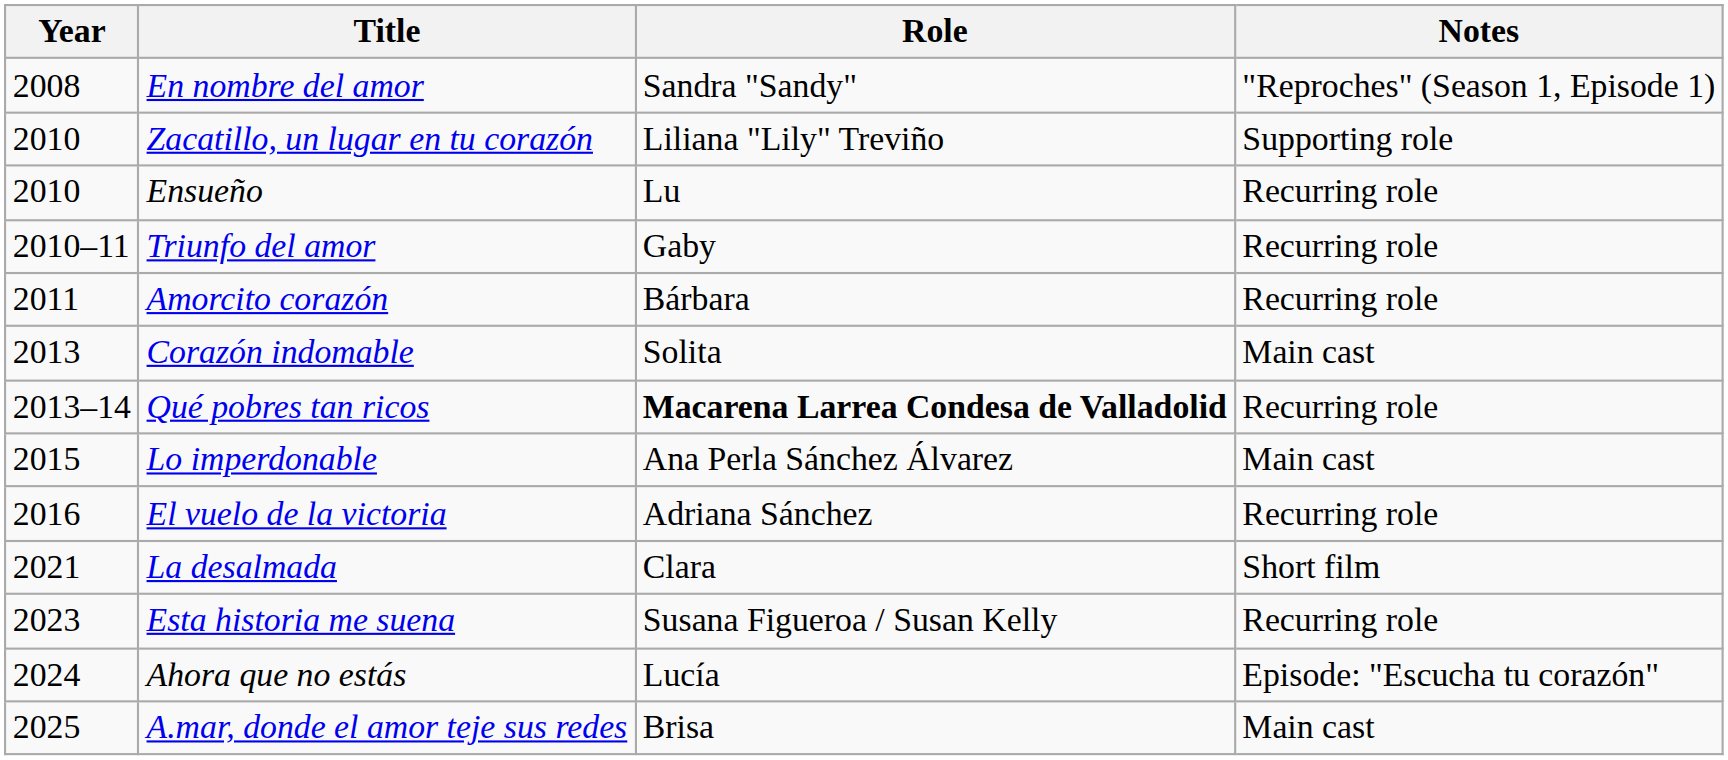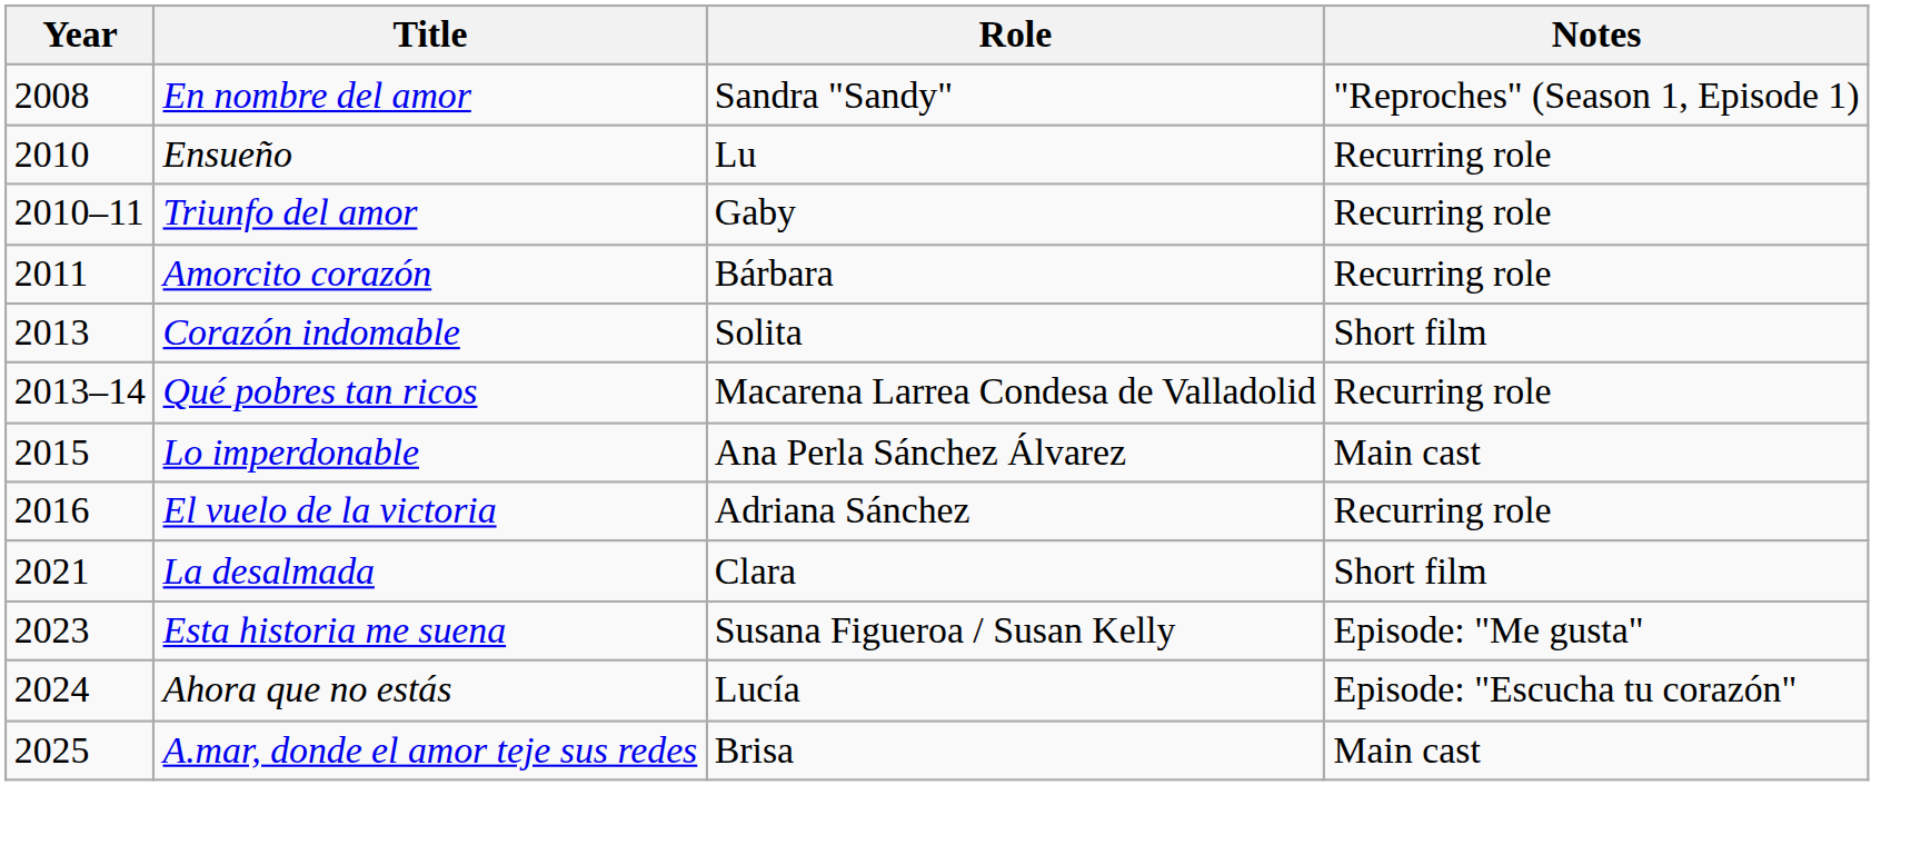 <table class="wikitable">
 <tr>
 <th>Year</th>
 <th>Title</th>
 <th>Role</th>
 <th>Notes</th>
 </tr>
 <tr>
 <td>2008</td>
 <td><em><a href='#'>En nombre del amor</a></em></td>
 <td>Sandra "Sandy"</td>
 <td>"Reproches" (Season 1, Episode 1)</td>
-</tr>
-<tr>
-<td>2010</td>
-<td><em><a href='#'>Zacatillo, un lugar en tu corazón</a></em></td>
-<td>Liliana "Lily" Treviño</td>
-<td>Supporting role</td>
 </tr>
 <tr>
 <td>2010</td>
 <td><em>Ensueño</em></td>
 <td>Lu</td>
 <td>Recurring role</td>
 </tr>
 <tr>
 <td>2010–11</td>
 <td><em><a href='#'>Triunfo del amor</a></em></td>
 <td>Gaby</td>
 <td>Recurring role</td>
 </tr>
 <tr>
 <td>2011</td>
 <td><em><a href='#'>Amorcito corazón</a></em></td>
 <td>Bárbara</td>
 <td>Recurring role</td>
 </tr>
 <tr>
 <td>2013</td>
 <td><em><a href='#'>Corazón indomable</a></em></td>
 <td>Solita</td>
-<td>Main cast</td>
+<td>Short film</td>
 </tr>
 <tr>
 <td>2013–14</td>
 <td><em><a href='#'>Qué pobres tan ricos</a></em></td>
-<td><strong>Macarena Larrea Condesa de Valladolid</strong></td>
+<td>Macarena Larrea Condesa de Valladolid</td>
 <td>Recurring role</td>
 </tr>
 <tr>
 <td>2015</td>
 <td><em><a href='#'>Lo imperdonable</a></em></td>
 <td>Ana Perla Sánchez Álvarez</td>
 <td>Main cast</td>
 </tr>
 <tr>
 <td>2016</td>
 <td><em><a href='#'>El vuelo de la victoria</a></em></td>
 <td>Adriana Sánchez</td>
 <td>Recurring role</td>
 </tr>
 <tr>
 <td>2021</td>
 <td><em><a href='#'>La desalmada</a></em></td>
 <td>Clara</td>
 <td>Short film</td>
 </tr>
 <tr>
 <td>2023</td>
 <td><em><a href='#'>Esta historia me suena</a></em></td>
 <td>Susana Figueroa / Susan Kelly</td>
-<td>Recurring role</td>
+<td>Episode: "Me gusta"</td>
 </tr>
 <tr>
 <td>2024</td>
 <td><em>Ahora que no estás</em></td>
 <td>Lucía</td>
 <td>Episode: "Escucha tu corazón"</td>
 </tr>
 <tr>
 <td>2025</td>
 <td><em><a href='#'>A.mar, donde el amor teje sus redes</a></em></td>
 <td>Brisa</td>
 <td>Main cast</td>
 </tr>
 </table>
